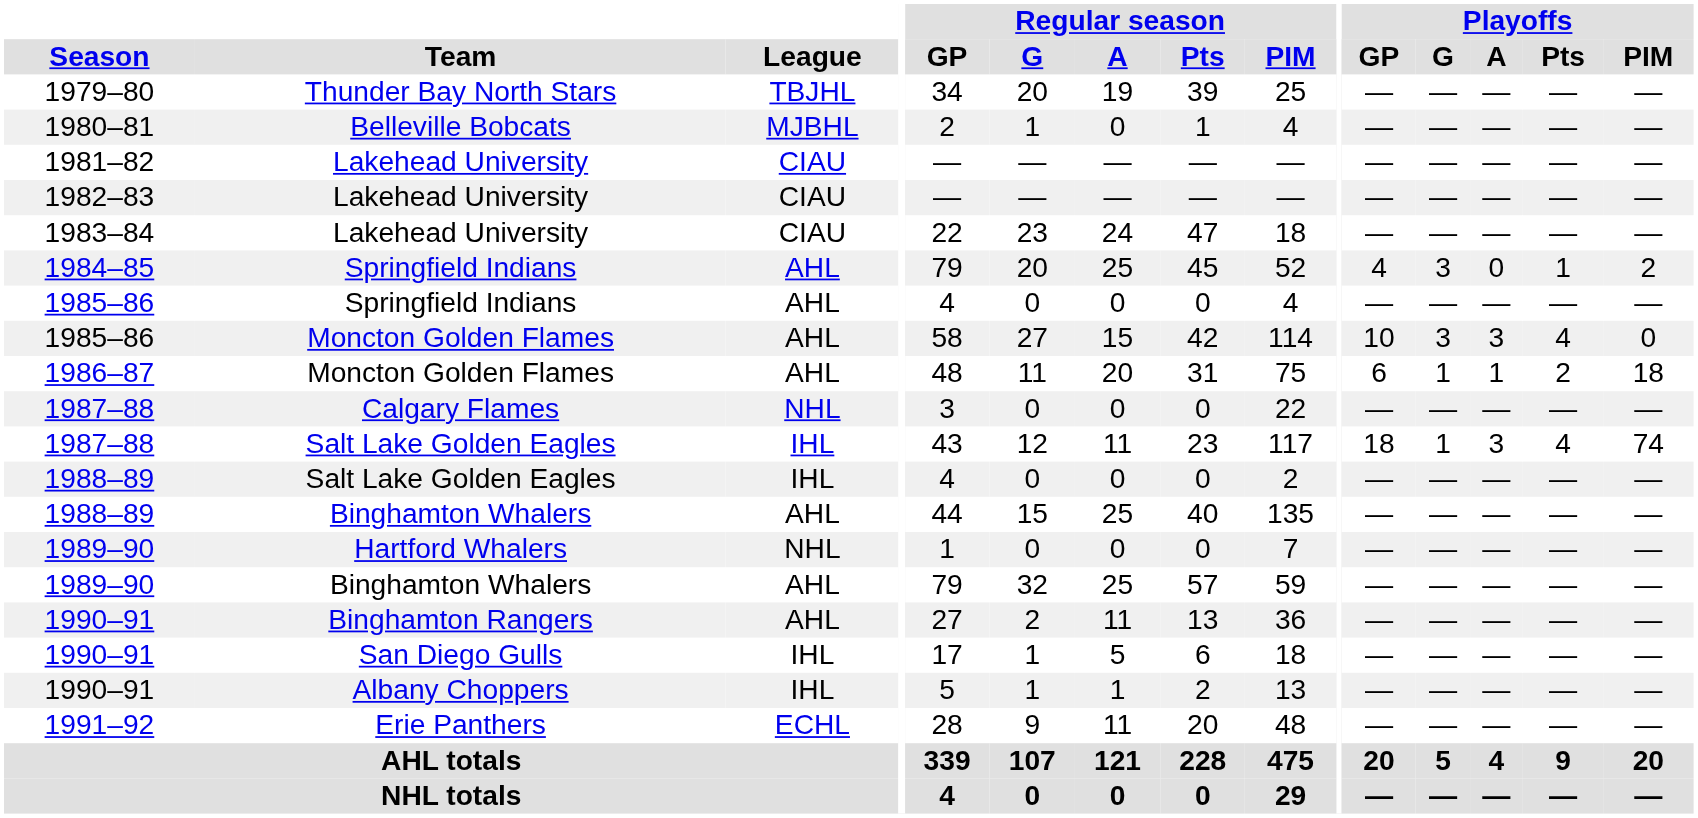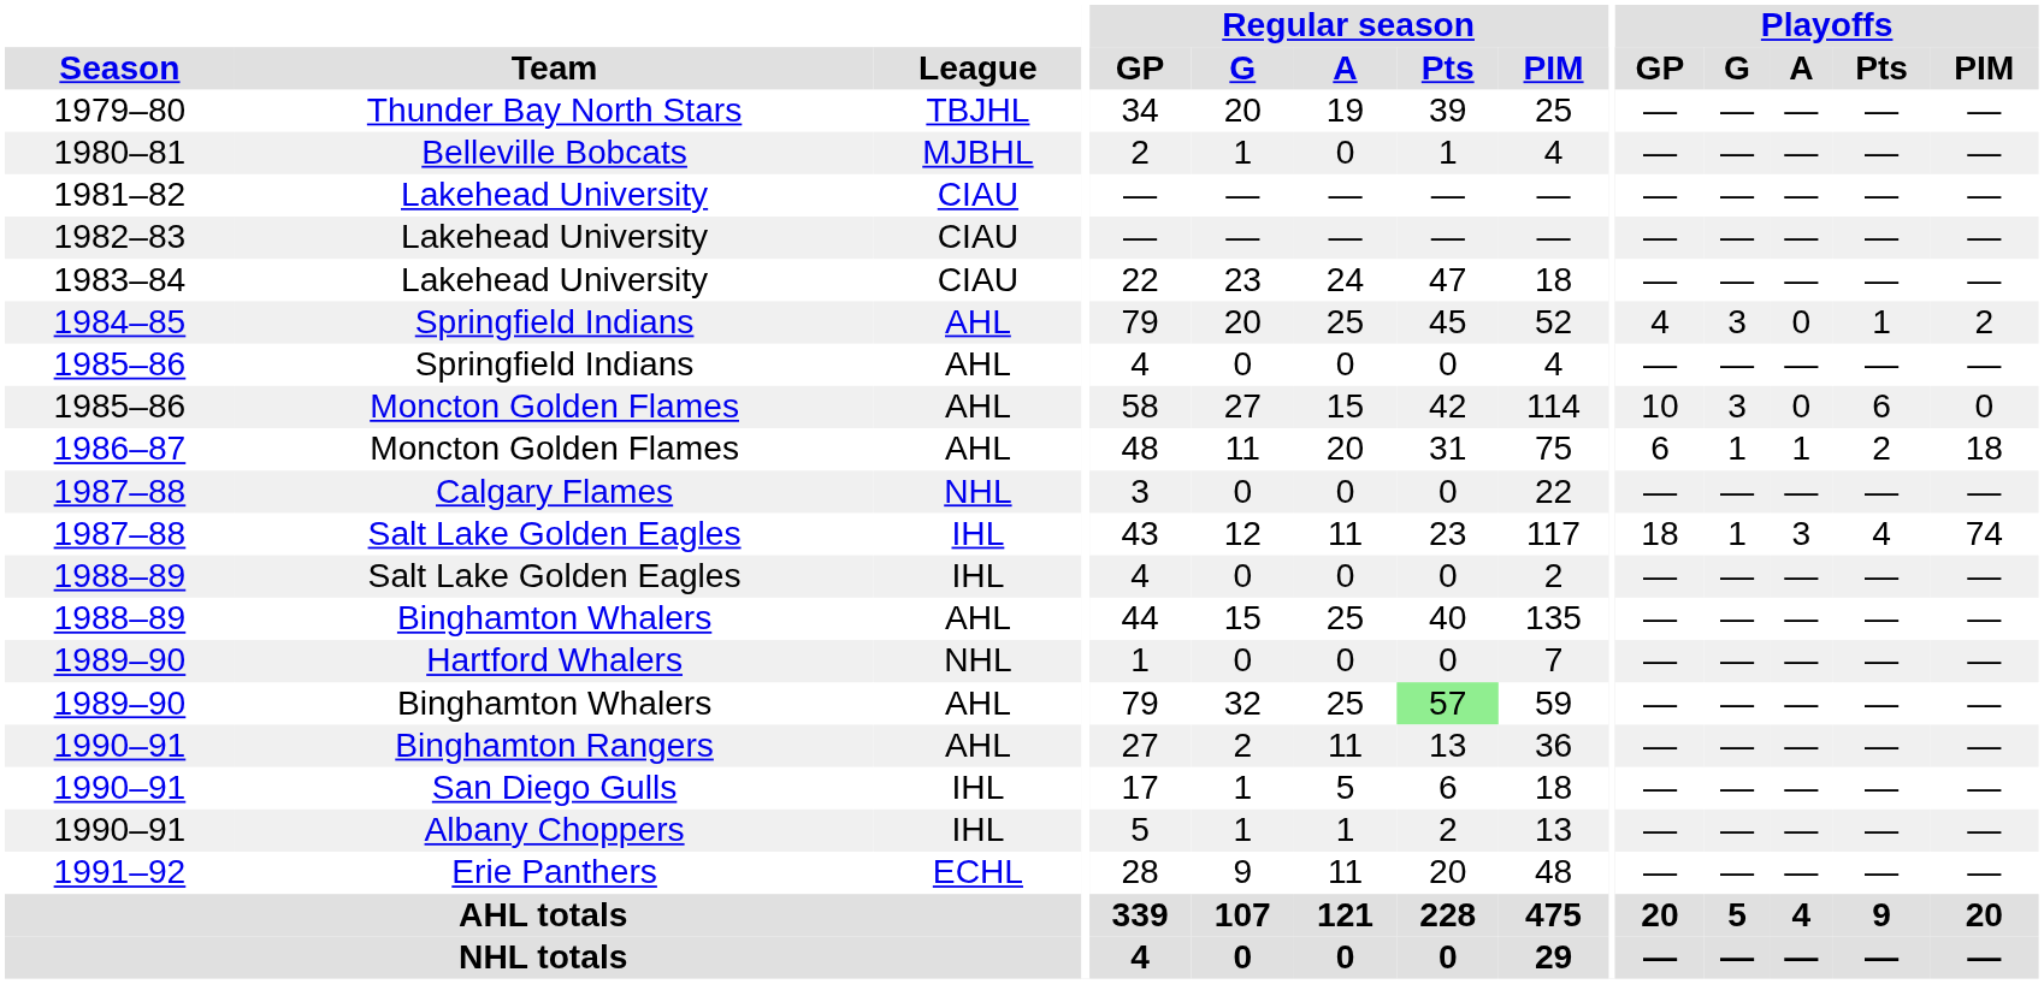 <table border="0" cellpadding="1" cellspacing="0" style="text-align:center; width:60em">
 <tr bgcolor="#e0e0e0">
 <th colspan="3" bgcolor="#ffffff"></th>
 <th rowspan="100" bgcolor="#ffffff"></th>
 <th colspan="5"><a href='#'>Regular season</a></th>
 <th rowspan="100" bgcolor="#ffffff"></th>
 <th colspan="5"><a href='#'>Playoffs</a></th>
 </tr>
 <tr bgcolor="#e0e0e0">
 <th><a href='#'>Season</a></th>
 <th>Team</th>
 <th>League</th>
 <th>GP</th>
 <th><a href='#'>G</a></th>
 <th><a href='#'>A</a></th>
 <th><a href='#'>Pts</a></th>
 <th><a href='#'>PIM</a></th>
 <th>GP</th>
 <th>G</th>
 <th>A</th>
 <th>Pts</th>
 <th>PIM</th>
 </tr>
 <tr>
 <td>1979–80</td>
 <td><a href='#'>Thunder Bay North Stars</a></td>
 <td><a href='#'>TBJHL</a></td>
 <td>34</td>
 <td>20</td>
 <td>19</td>
 <td>39</td>
 <td>25</td>
 <td>—</td>
 <td>—</td>
 <td>—</td>
 <td>—</td>
 <td>—</td>
 </tr>
 <tr bgcolor="#f0f0f0">
 <td>1980–81</td>
 <td><a href='#'>Belleville Bobcats</a></td>
 <td><a href='#'>MJBHL</a></td>
 <td>2</td>
 <td>1</td>
 <td>0</td>
 <td>1</td>
 <td>4</td>
 <td>—</td>
 <td>—</td>
 <td>—</td>
 <td>—</td>
 <td>—</td>
 </tr>
 <tr>
 <td>1981–82</td>
 <td><a href='#'>Lakehead University</a></td>
 <td><a href='#'>CIAU</a></td>
 <td>—</td>
 <td>—</td>
 <td>—</td>
 <td>—</td>
 <td>—</td>
 <td>—</td>
 <td>—</td>
 <td>—</td>
 <td>—</td>
 <td>—</td>
 </tr>
 <tr bgcolor="#f0f0f0">
 <td>1982–83</td>
 <td>Lakehead University</td>
 <td>CIAU</td>
 <td>—</td>
 <td>—</td>
 <td>—</td>
 <td>—</td>
 <td>—</td>
 <td>—</td>
 <td>—</td>
 <td>—</td>
 <td>—</td>
 <td>—</td>
 </tr>
 <tr>
 <td>1983–84</td>
 <td>Lakehead University</td>
 <td>CIAU</td>
 <td>22</td>
 <td>23</td>
 <td>24</td>
 <td>47</td>
 <td>18</td>
 <td>—</td>
 <td>—</td>
 <td>—</td>
 <td>—</td>
 <td>—</td>
 </tr>
 <tr bgcolor="#f0f0f0">
 <td><a href='#'>1984–85</a></td>
 <td><a href='#'>Springfield Indians</a></td>
 <td><a href='#'>AHL</a></td>
 <td>79</td>
 <td>20</td>
 <td>25</td>
 <td>45</td>
 <td>52</td>
 <td>4</td>
 <td>3</td>
 <td>0</td>
 <td>1</td>
 <td>2</td>
 </tr>
 <tr>
 <td><a href='#'>1985–86</a></td>
 <td>Springfield Indians</td>
 <td>AHL</td>
 <td>4</td>
 <td>0</td>
 <td>0</td>
 <td>0</td>
 <td>4</td>
 <td>—</td>
 <td>—</td>
 <td>—</td>
 <td>—</td>
 <td>—</td>
 </tr>
 <tr bgcolor="#f0f0f0">
 <td>1985–86</td>
 <td><a href='#'>Moncton Golden Flames</a></td>
 <td>AHL</td>
 <td>58</td>
 <td>27</td>
 <td>15</td>
 <td>42</td>
 <td>114</td>
 <td>10</td>
 <td>3</td>
-<td>3</td>
-<td>4</td>
+<td>0</td>
+<td>6</td>
 <td>0</td>
 </tr>
 <tr>
 <td><a href='#'>1986–87</a></td>
 <td>Moncton Golden Flames</td>
 <td>AHL</td>
 <td>48</td>
 <td>11</td>
 <td>20</td>
 <td>31</td>
 <td>75</td>
 <td>6</td>
 <td>1</td>
 <td>1</td>
 <td>2</td>
 <td>18</td>
 </tr>
 <tr bgcolor="#f0f0f0">
 <td><a href='#'>1987–88</a></td>
 <td><a href='#'>Calgary Flames</a></td>
 <td><a href='#'>NHL</a></td>
 <td>3</td>
 <td>0</td>
 <td>0</td>
 <td>0</td>
 <td>22</td>
 <td>—</td>
 <td>—</td>
 <td>—</td>
 <td>—</td>
 <td>—</td>
 </tr>
 <tr>
 <td><a href='#'>1987–88</a></td>
 <td><a href='#'>Salt Lake Golden Eagles</a></td>
 <td><a href='#'>IHL</a></td>
 <td>43</td>
 <td>12</td>
 <td>11</td>
 <td>23</td>
 <td>117</td>
 <td>18</td>
 <td>1</td>
 <td>3</td>
 <td>4</td>
 <td>74</td>
 </tr>
 <tr bgcolor="#f0f0f0">
 <td><a href='#'>1988–89</a></td>
 <td>Salt Lake Golden Eagles</td>
 <td>IHL</td>
 <td>4</td>
 <td>0</td>
 <td>0</td>
 <td>0</td>
 <td>2</td>
 <td>—</td>
 <td>—</td>
 <td>—</td>
 <td>—</td>
 <td>—</td>
 </tr>
 <tr>
 <td><a href='#'>1988–89</a></td>
 <td><a href='#'>Binghamton Whalers</a></td>
 <td>AHL</td>
 <td>44</td>
 <td>15</td>
 <td>25</td>
 <td>40</td>
 <td>135</td>
 <td>—</td>
 <td>—</td>
 <td>—</td>
 <td>—</td>
 <td>—</td>
 </tr>
 <tr bgcolor="#f0f0f0">
 <td><a href='#'>1989–90</a></td>
 <td><a href='#'>Hartford Whalers</a></td>
 <td>NHL</td>
 <td>1</td>
 <td>0</td>
 <td>0</td>
 <td>0</td>
 <td>7</td>
 <td>—</td>
 <td>—</td>
 <td>—</td>
 <td>—</td>
 <td>—</td>
 </tr>
 <tr>
 <td><a href='#'>1989–90</a></td>
 <td>Binghamton Whalers</td>
 <td>AHL</td>
 <td>79</td>
 <td>32</td>
 <td>25</td>
-<td>57</td>
+<td style="background: lightgreen;">57</td>
 <td>59</td>
 <td>—</td>
 <td>—</td>
 <td>—</td>
 <td>—</td>
 <td>—</td>
 </tr>
 <tr bgcolor="#f0f0f0">
 <td><a href='#'>1990–91</a></td>
 <td><a href='#'>Binghamton Rangers</a></td>
 <td>AHL</td>
 <td>27</td>
 <td>2</td>
 <td>11</td>
 <td>13</td>
 <td>36</td>
 <td>—</td>
 <td>—</td>
 <td>—</td>
 <td>—</td>
 <td>—</td>
 </tr>
 <tr>
 <td><a href='#'>1990–91</a></td>
 <td><a href='#'>San Diego Gulls</a></td>
 <td>IHL</td>
 <td>17</td>
 <td>1</td>
 <td>5</td>
 <td>6</td>
 <td>18</td>
 <td>—</td>
 <td>—</td>
 <td>—</td>
 <td>—</td>
 <td>—</td>
 </tr>
 <tr bgcolor="#f0f0f0">
 <td>1990–91</td>
 <td><a href='#'>Albany Choppers</a></td>
 <td>IHL</td>
 <td>5</td>
 <td>1</td>
 <td>1</td>
 <td>2</td>
 <td>13</td>
 <td>—</td>
 <td>—</td>
 <td>—</td>
 <td>—</td>
 <td>—</td>
 </tr>
 <tr>
 <td><a href='#'>1991–92</a></td>
 <td><a href='#'>Erie Panthers</a></td>
 <td><a href='#'>ECHL</a></td>
 <td>28</td>
 <td>9</td>
 <td>11</td>
 <td>20</td>
 <td>48</td>
 <td>—</td>
 <td>—</td>
 <td>—</td>
 <td>—</td>
 <td>—</td>
 </tr>
 <tr bgcolor="#e0e0e0">
 <th colspan="3">AHL totals</th>
 <th>339</th>
 <th>107</th>
 <th>121</th>
 <th>228</th>
 <th>475</th>
 <th>20</th>
 <th>5</th>
 <th>4</th>
 <th>9</th>
 <th>20</th>
 </tr>
 <tr bgcolor="#e0e0e0">
 <th colspan="3">NHL totals</th>
 <th>4</th>
 <th>0</th>
 <th>0</th>
 <th>0</th>
 <th>29</th>
 <th>—</th>
 <th>—</th>
 <th>—</th>
 <th>—</th>
 <th>—</th>
 </tr>
 </table>
